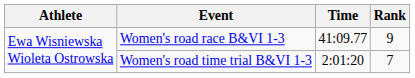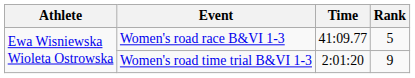 <table class=wikitable style="font-size:90%">
 <tr>
 <th>Athlete</th>
 <th>Event</th>
 <th>Time</th>
 <th>Rank</th>
 </tr>
 <tr>
 <td rowspan="2"><a href='#'>Ewa Wisniewska</a><br> <a href='#'>Wioleta Ostrowska</a></td>
 <td><a href='#'>Women's road race B&VI 1-3</a></td>
 <td style="text-align:center;">41:09.77</td>
-<td style="text-align:center;">9</td>
+<td style="text-align:center;">5</td>
 </tr>
 <tr>
 <td><a href='#'>Women's road time trial B&VI 1-3</a></td>
 <td style="text-align:center;">2:01:20</td>
-<td style="text-align:center;">7</td>
+<td style="text-align:center;">9</td>
 </tr>
 </table>
